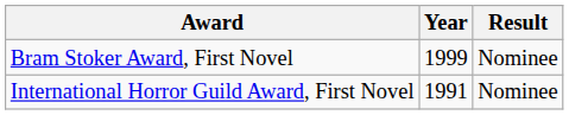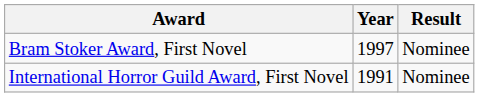 <table class="wikitable sortable">
 <tr>
 <th>Award</th>
 <th>Year</th>
 <th>Result</th>
 </tr>
 <tr>
 <td><a href='#'>Bram Stoker Award</a>, First Novel</td>
-<td>1999</td>
+<td>1997</td>
 <td>Nominee</td>
 </tr>
 <tr>
 <td><a href='#'>International Horror Guild Award</a>, First Novel</td>
 <td>1991</td>
 <td>Nominee</td>
 </tr>
 </table>
